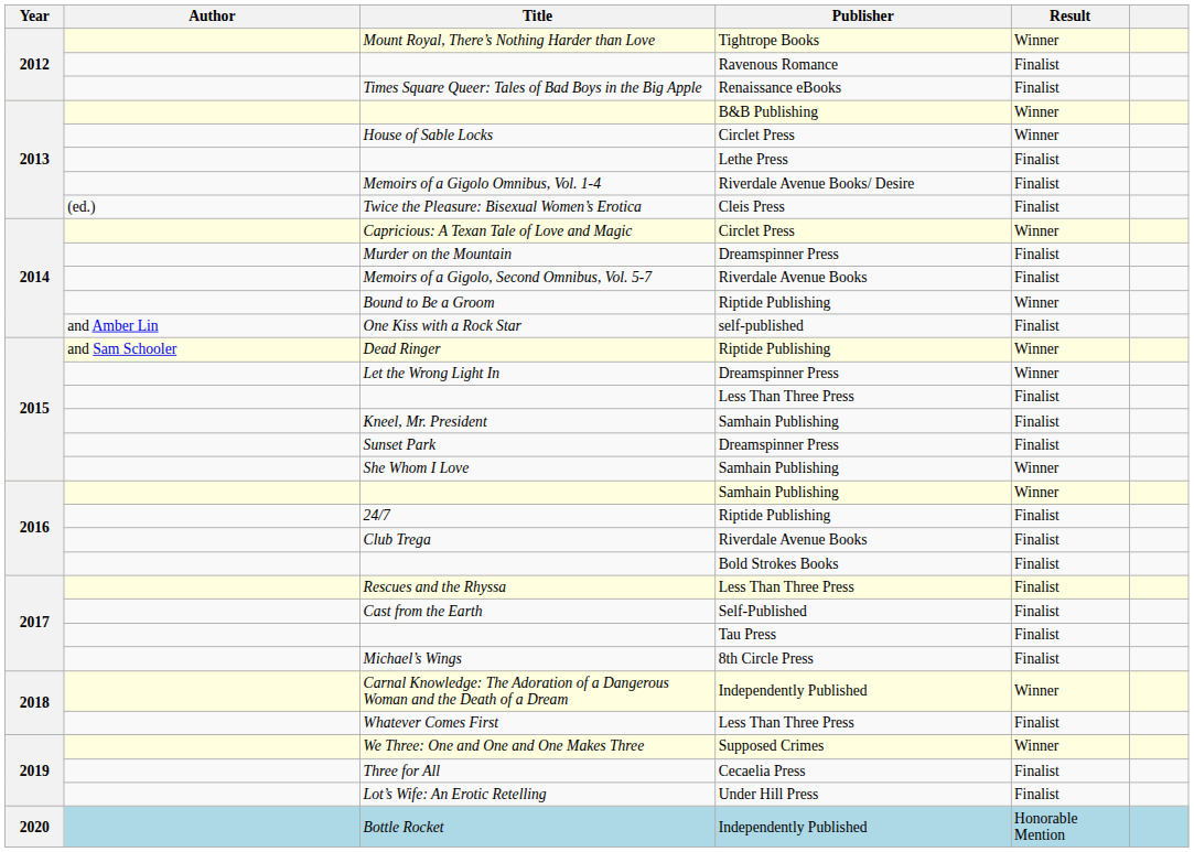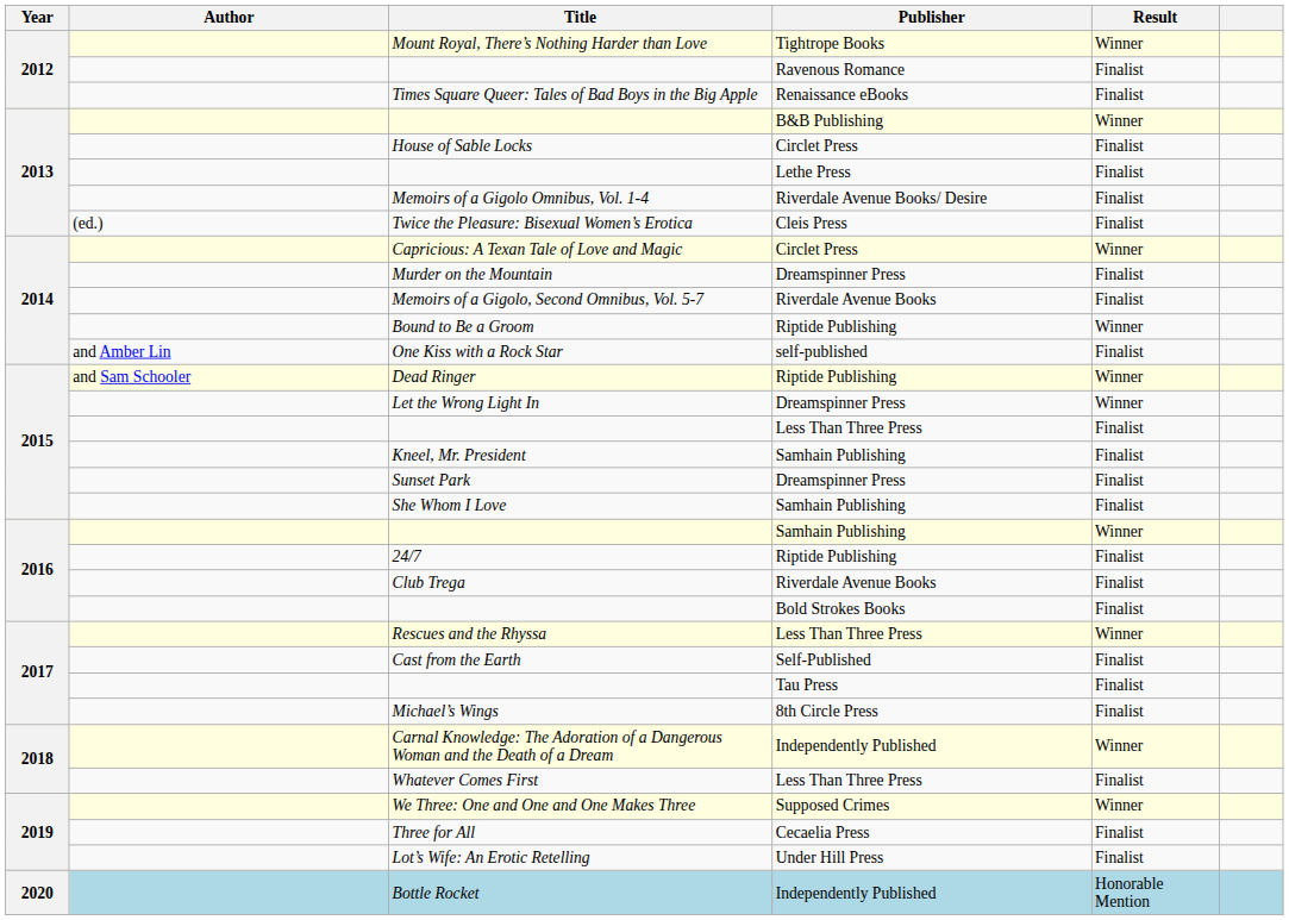 <table class="wikitable sortable mw-collapsible" style=width:100%>
 <tr>
 <th scope="col" width="5%">Year</th>
 <th scope="col" width="25%">Author</th>
 <th scope="col" width="30%">Title</th>
 <th scope="col" width="25%">Publisher</th>
 <th scope="col" width="10%">Result</th>
 <th scope="col" width="5%"></th>
 </tr>
 <tr style=background:lightyellow>
 <th rowspan="3">2012</th>
 <td></td>
 <td><em>Mount Royal, There’s Nothing Harder than Love</em></td>
 <td>Tightrope Books</td>
 <td>Winner</td>
 <td></td>
 </tr>
 <tr>
 <td></td>
 <td></td>
 <td>Ravenous Romance</td>
 <td>Finalist</td>
 <td></td>
 </tr>
 <tr>
 <td></td>
 <td><em>Times Square Queer: Tales of Bad Boys in the Big Apple</em></td>
 <td>Renaissance eBooks</td>
 <td>Finalist</td>
 <td></td>
 </tr>
 <tr style=background:lightyellow>
 <th rowspan="5">2013</th>
 <td></td>
 <td></td>
 <td>B&B Publishing</td>
 <td>Winner</td>
 <td></td>
 </tr>
 <tr>
 <td></td>
 <td><em>House of Sable Locks</em></td>
 <td>Circlet Press</td>
-<td>Winner</td>
+<td>Finalist</td>
 <td></td>
 </tr>
 <tr>
 <td></td>
 <td><em></em></td>
 <td>Lethe Press</td>
 <td>Finalist</td>
 <td></td>
 </tr>
 <tr>
 <td></td>
 <td><em>Memoirs of a Gigolo Omnibus, Vol. 1-4</em></td>
 <td>Riverdale Avenue Books/ Desire</td>
 <td>Finalist</td>
 <td></td>
 </tr>
 <tr>
 <td> (ed.)</td>
 <td><em>Twice the Pleasure: Bisexual Women’s Erotica</em></td>
 <td>Cleis Press</td>
 <td>Finalist</td>
 <td></td>
 </tr>
 <tr style=background:lightyellow>
 <th rowspan="5">2014</th>
 <td></td>
 <td><em>Capricious: A Texan Tale of Love and Magic</em></td>
 <td>Circlet Press</td>
 <td>Winner</td>
 <td></td>
 </tr>
 <tr>
 <td></td>
 <td><em>Murder on the Mountain</em></td>
 <td>Dreamspinner Press</td>
 <td>Finalist</td>
 <td></td>
 </tr>
 <tr>
 <td></td>
 <td><em>Memoirs of a Gigolo, Second Omnibus, Vol. 5-7</em></td>
 <td>Riverdale Avenue Books</td>
 <td>Finalist</td>
 <td></td>
 </tr>
 <tr>
 <td></td>
 <td><em>Bound to Be a Groom</em></td>
 <td>Riptide Publishing</td>
 <td>Winner</td>
 <td></td>
 </tr>
 <tr>
 <td> and <a href='#'>Amber Lin</a></td>
 <td><em>One Kiss with a Rock Star</em></td>
 <td>self-published</td>
 <td>Finalist</td>
 <td></td>
 </tr>
 <tr style=background:lightyellow>
 <th rowspan="6">2015</th>
 <td> and <a href='#'>Sam Schooler</a></td>
 <td><em>Dead Ringer</em></td>
 <td>Riptide Publishing</td>
 <td>Winner</td>
 <td></td>
 </tr>
 <tr>
 <td></td>
 <td><em>Let the Wrong Light In</em></td>
 <td>Dreamspinner Press</td>
 <td>Winner</td>
 <td></td>
 </tr>
 <tr>
 <td></td>
 <td></td>
 <td>Less Than Three Press</td>
 <td>Finalist</td>
 <td></td>
 </tr>
 <tr>
 <td></td>
 <td><em>Kneel, Mr. President</em></td>
 <td>Samhain Publishing</td>
 <td>Finalist</td>
 <td></td>
 </tr>
 <tr>
 <td></td>
 <td><em>Sunset Park</em></td>
 <td>Dreamspinner Press</td>
 <td>Finalist</td>
 <td></td>
 </tr>
 <tr>
 <td></td>
 <td><em>She Whom I Love</em></td>
 <td>Samhain Publishing</td>
-<td>Winner</td>
+<td>Finalist</td>
 <td></td>
 </tr>
 <tr style=background:lightyellow>
 <th rowspan="4">2016</th>
 <td></td>
 <td><em></em></td>
 <td>Samhain Publishing</td>
 <td>Winner</td>
 <td></td>
 </tr>
 <tr>
 <td></td>
 <td><em>24/7</em></td>
 <td>Riptide Publishing</td>
 <td>Finalist</td>
 <td></td>
 </tr>
 <tr>
 <td></td>
 <td><em>Club Trega</em></td>
 <td>Riverdale Avenue Books</td>
 <td>Finalist</td>
 <td></td>
 </tr>
 <tr>
 <td></td>
 <td><em></em></td>
 <td>Bold Strokes Books</td>
 <td>Finalist</td>
 <td></td>
 </tr>
 <tr style=background:lightyellow>
 <th rowspan="4">2017</th>
 <td></td>
 <td><em>Rescues and the Rhyssa</em></td>
 <td>Less Than Three Press</td>
-<td>Finalist</td>
+<td>Winner</td>
 <td></td>
 </tr>
 <tr>
 <td></td>
 <td><em>Cast from the Earth</em></td>
 <td>Self-Published</td>
 <td>Finalist</td>
 <td></td>
 </tr>
 <tr>
 <td></td>
 <td></td>
 <td>Tau Press</td>
 <td>Finalist</td>
 <td></td>
 </tr>
 <tr>
 <td></td>
 <td><em>Michael’s Wings</em></td>
 <td>8th Circle Press</td>
 <td>Finalist</td>
 <td></td>
 </tr>
 <tr style=background:lightyellow>
 <th rowspan="2">2018</th>
 <td></td>
 <td><em>Carnal Knowledge: The Adoration of a Dangerous Woman and the Death of a Dream</em></td>
 <td>Independently Published</td>
 <td>Winner</td>
 <td></td>
 </tr>
 <tr>
 <td></td>
 <td><em>Whatever Comes First</em></td>
 <td>Less Than Three Press</td>
 <td>Finalist</td>
 <td></td>
 </tr>
 <tr style=background:lightyellow>
 <th rowspan="3">2019</th>
 <td></td>
 <td><em>We Three: One and One and One Makes Three</em></td>
 <td>Supposed Crimes</td>
 <td>Winner</td>
 <td></td>
 </tr>
 <tr>
 <td></td>
 <td><em>Three for All</em></td>
 <td>Cecaelia Press</td>
 <td>Finalist</td>
 <td></td>
 </tr>
 <tr>
 <td></td>
 <td><em>Lot’s Wife: An Erotic Retelling</em></td>
 <td>Under Hill Press</td>
 <td>Finalist</td>
 <td></td>
 </tr>
 <tr style=background:lightblue>
 <th>2020</th>
 <td></td>
 <td><em>Bottle Rocket</em></td>
 <td>Independently Published</td>
 <td>Honorable Mention</td>
 <td></td>
 </tr>
 </table>
